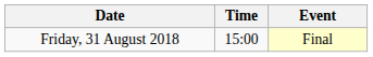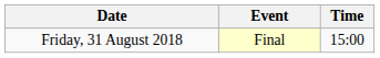 <table class = "wikitable" style="text-align:center;">
 <tr>
 <th width=220>Date</th>
+<th width=100>Event</th>
 <th width=50>Time</th>
-<th width=100>Event</th>
 </tr>
 <tr>
 <td>Friday, 31 August 2018</td>
+<td bgcolor=ffffcc>Final</td>
 <td>15:00</td>
-<td bgcolor=ffffcc>Final</td>
 </tr>
 </table>
